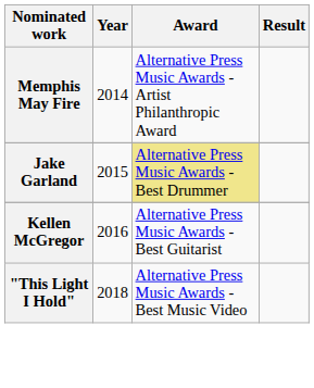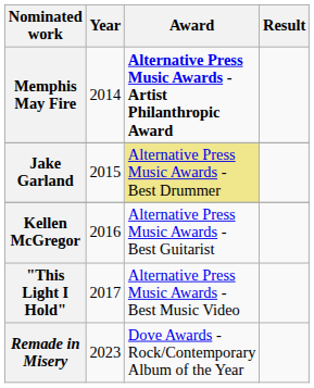 <table class="wikitable plainrowheaders" style="width:50%;">
 <tr>
 <th>Nominated work</th>
 <th>Year</th>
 <th>Award</th>
 <th>Result</th>
 </tr>
 <tr>
 <th scope="row">Memphis May Fire</th>
 <td>2014</td>
-<td><a href='#'>Alternative Press Music Awards</a> - Artist Philanthropic Award</td>
+<td><strong><a href='#'>Alternative Press Music Awards</a> - Artist Philanthropic Award</strong></td>
 <td></td>
 </tr>
 <tr>
 </tr>
 <tr>
 <th scope="row">Jake Garland</th>
 <td>2015</td>
 <td style="background: khaki;"><a href='#'>Alternative Press Music Awards</a> - Best Drummer</td>
 <td></td>
 </tr>
 <tr>
 </tr>
 <tr>
 <th scope="row">Kellen McGregor</th>
 <td>2016</td>
 <td><a href='#'>Alternative Press Music Awards</a> - Best Guitarist</td>
 <td></td>
 </tr>
 <tr>
 <th scope="row">"This Light I Hold"</th>
-<td>2018</td>
+<td>2017</td>
 <td><a href='#'>Alternative Press Music Awards</a> - Best Music Video</td>
 <td></td>
 </tr>
+<tr>
+<th scope="row"><em>Remade in Misery</em></th>
+<td>2023</td>
+<td><a href='#'>Dove Awards</a> - Rock/Contemporary Album of the Year </td>
+<td></td>
+</tr>
 </table>
